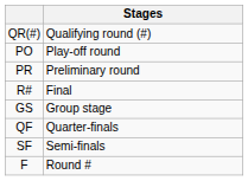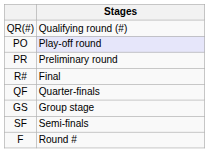 <table class="wikitable">
 <tr>
 <th style="width: 40px"></th>
 <th style="width: 260px">Stages</th>
 </tr>
 <tr>
 <td style="text-align: center">QR(#)</td>
 <td>Qualifying round (#)</td>
 </tr>
 <tr>
 <td style="text-align: center">PO</td>
-<td>Play-off round</td>
+<td style="background: lavender;">Play-off round</td>
 </tr>
 <tr>
 <td style="text-align: center">PR</td>
 <td>Preliminary round</td>
 </tr>
 <tr>
 <td style="text-align: center">R#</td>
 <td>Final</td>
 </tr>
 <tr>
+<td style="text-align: center">QF</td>
+<td>Quarter-finals</td>
+</tr>
+<tr>
 <td style="text-align: center">GS</td>
 <td>Group stage</td>
-</tr>
-<tr>
-<td style="text-align: center">QF</td>
-<td>Quarter-finals</td>
 </tr>
 <tr>
 <td style="text-align: center">SF</td>
 <td>Semi-finals</td>
 </tr>
 <tr>
 <td style="text-align: center">F</td>
 <td>Round #</td>
 </tr>
 </table>
